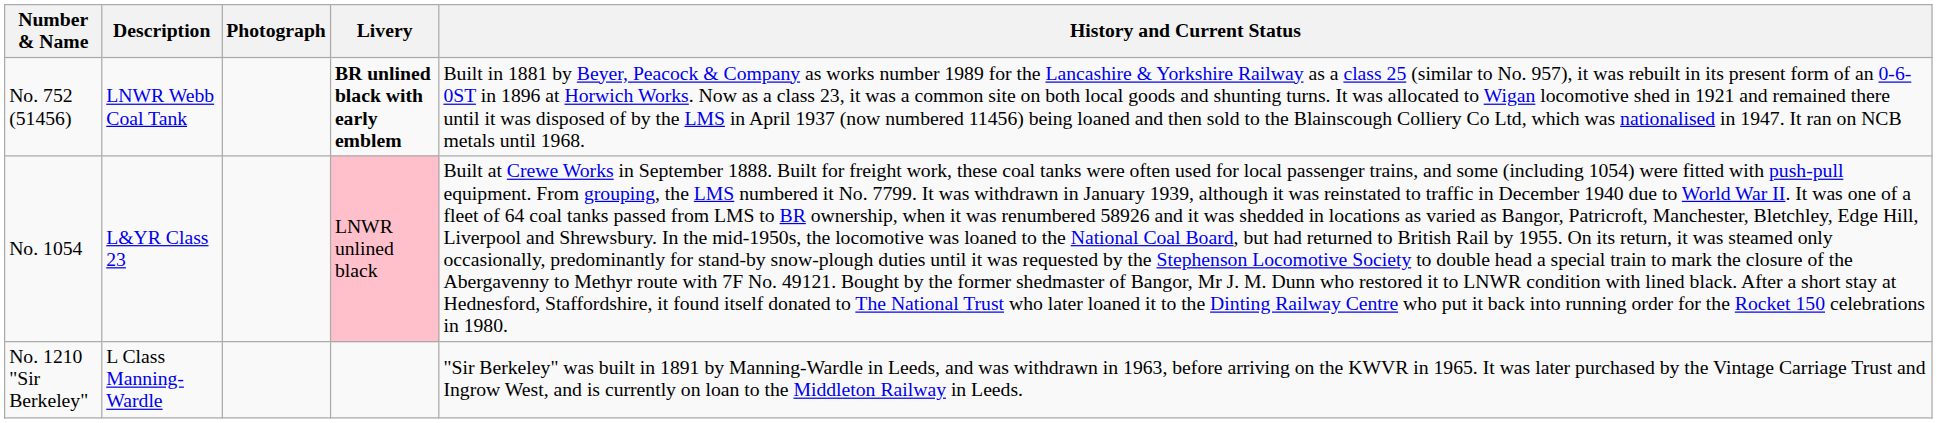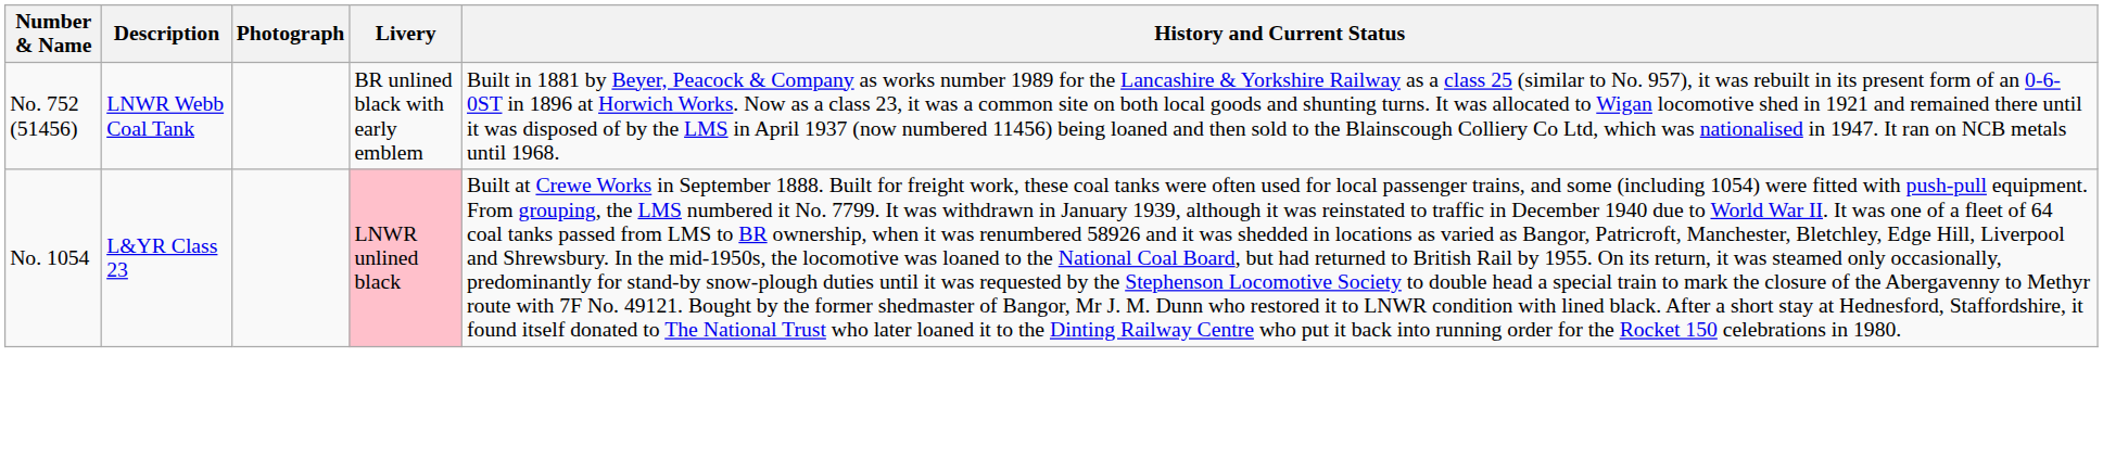 <table class="wikitable">
 <tr>
 <th>Number & Name</th>
 <th>Description</th>
 <th>Photograph</th>
 <th>Livery</th>
 <th>History and Current Status</th>
 </tr>
 <tr>
 <td>No. 752 (51456)</td>
 <td><a href='#'>LNWR Webb Coal Tank</a><br></td>
 <td></td>
-<td><strong>BR unlined black with early emblem</strong></td>
+<td>BR unlined black with early emblem</td>
 <td>Built in 1881 by <a href='#'>Beyer, Peacock & Company</a> as works number 1989 for the <a href='#'>Lancashire & Yorkshire Railway</a> as a <a href='#'>class 25</a> (similar to No. 957), it was rebuilt in its present form of an <a href='#'>0-6-0ST</a> in 1896 at <a href='#'>Horwich Works</a>. Now as a class 23, it was a common site on both local goods and shunting turns. It was allocated to <a href='#'>Wigan</a> locomotive shed in 1921 and remained there until it was disposed of by the <a href='#'>LMS</a> in April 1937 (now numbered 11456) being loaned and then sold to the Blainscough Colliery Co Ltd, which was <a href='#'>nationalised</a> in 1947. It ran on NCB metals until 1968.</td>
 </tr>
 <tr>
 <td>No. 1054</td>
 <td><a href='#'>L&YR Class 23</a> </td>
 <td></td>
 <td style="background: pink;">LNWR unlined black</td>
 <td>Built at <a href='#'>Crewe Works</a> in September 1888. Built for freight work, these coal tanks were often used for local passenger trains, and some (including 1054) were fitted with <a href='#'>push-pull</a> equipment. From <a href='#'>grouping</a>, the <a href='#'>LMS</a> numbered it No. 7799. It was withdrawn in January 1939, although it was reinstated to traffic in December 1940 due to <a href='#'>World War II</a>. It was one of a fleet of 64 coal tanks passed from LMS to <a href='#'>BR</a> ownership, when it was renumbered 58926 and it was shedded in locations as varied as Bangor, Patricroft, Manchester, Bletchley, Edge Hill, Liverpool and Shrewsbury. In the mid-1950s, the locomotive was loaned to the <a href='#'>National Coal Board</a>, but had returned to British Rail by 1955. On its return, it was steamed only occasionally, predominantly for stand-by snow-plough duties until it was requested by the <a href='#'>Stephenson Locomotive Society</a> to double head a special train to mark the closure of the Abergavenny to Methyr route with 7F No. 49121. Bought by the former shedmaster of Bangor, Mr J. M. Dunn who restored it to LNWR condition with lined black. After a short stay at Hednesford, Staffordshire, it found itself donated to <a href='#'>The National Trust</a> who later loaned it to the <a href='#'>Dinting Railway Centre</a> who put it back into running order for the <a href='#'>Rocket 150</a> celebrations in 1980.</td>
 </tr>
-<tr>
-<td>No. 1210<br>"Sir Berkeley"</td>
-<td>L Class <a href='#'>Manning-Wardle</a></td>
-<td></td>
-<td></td>
-<td>"Sir Berkeley" was built in 1891 by Manning-Wardle in Leeds, and was withdrawn in 1963, before arriving on the KWVR in 1965. It was later purchased by the Vintage Carriage Trust and Ingrow West, and is currently on loan to the <a href='#'>Middleton Railway</a> in Leeds.</td>
-</tr>
 </table>
